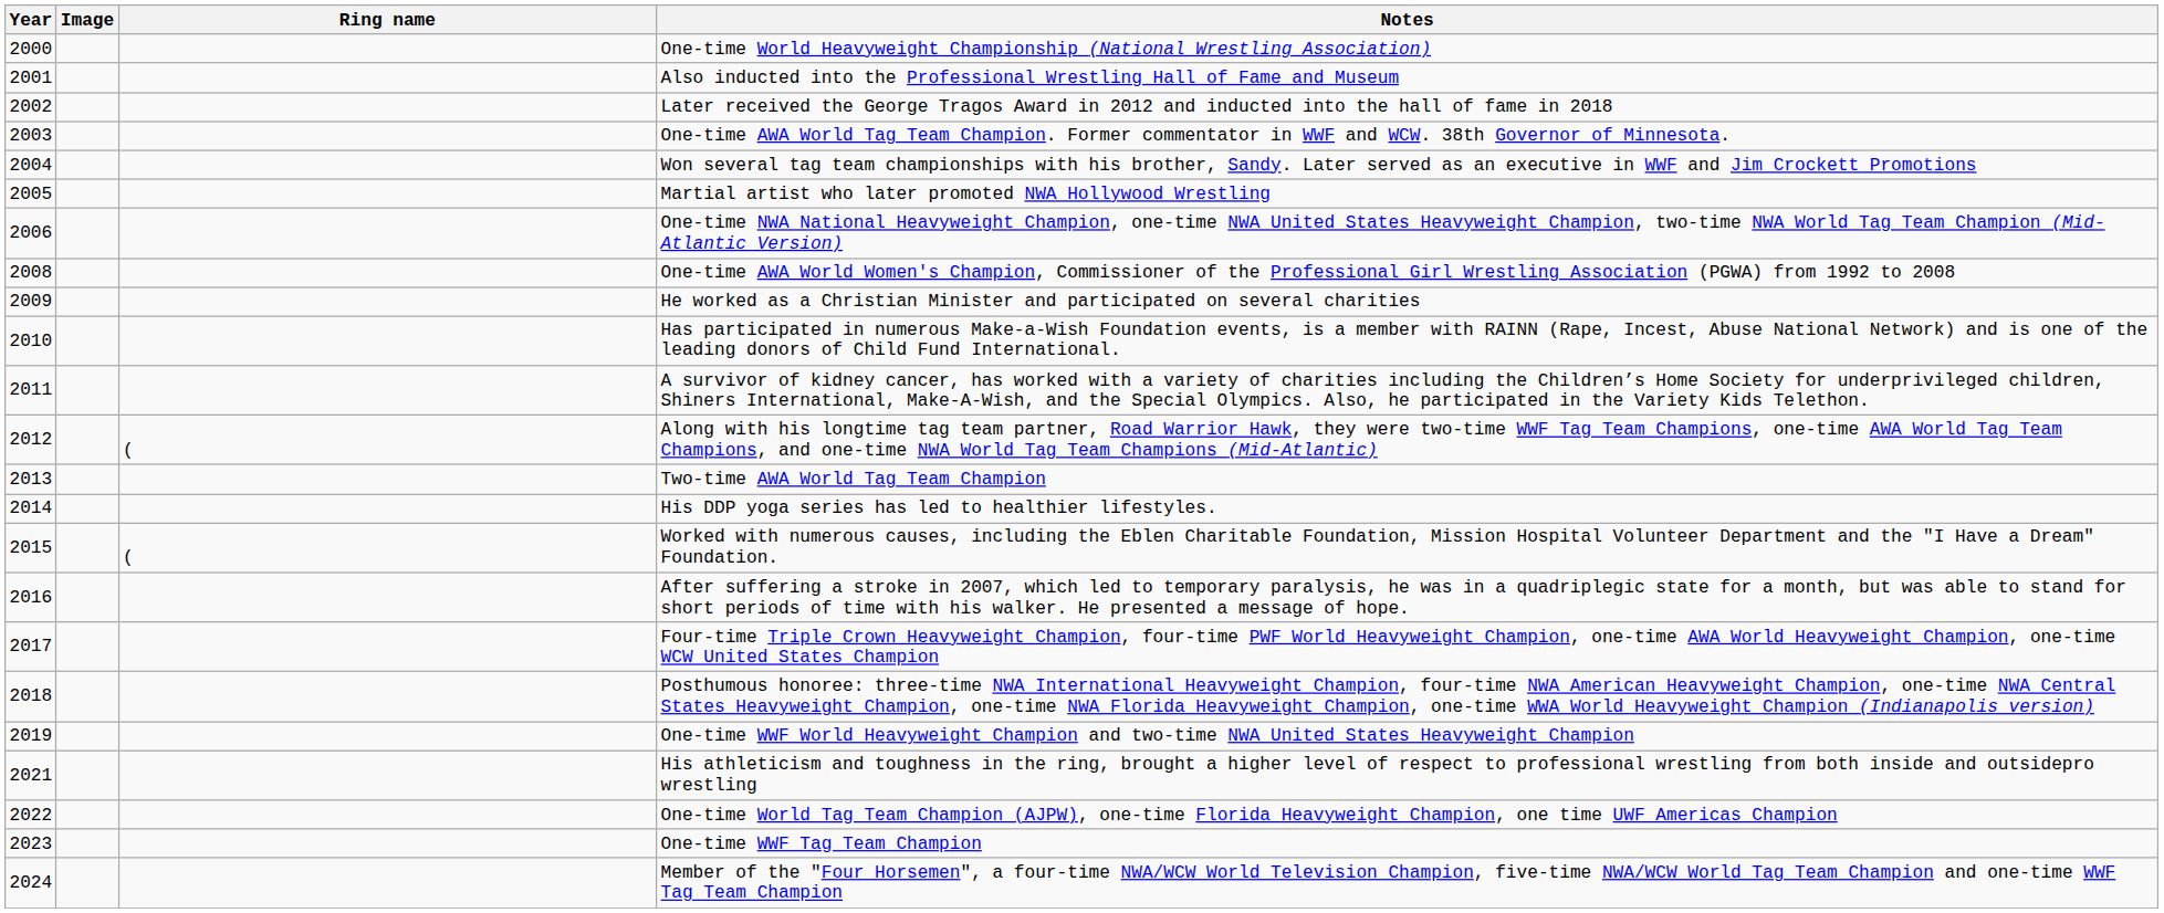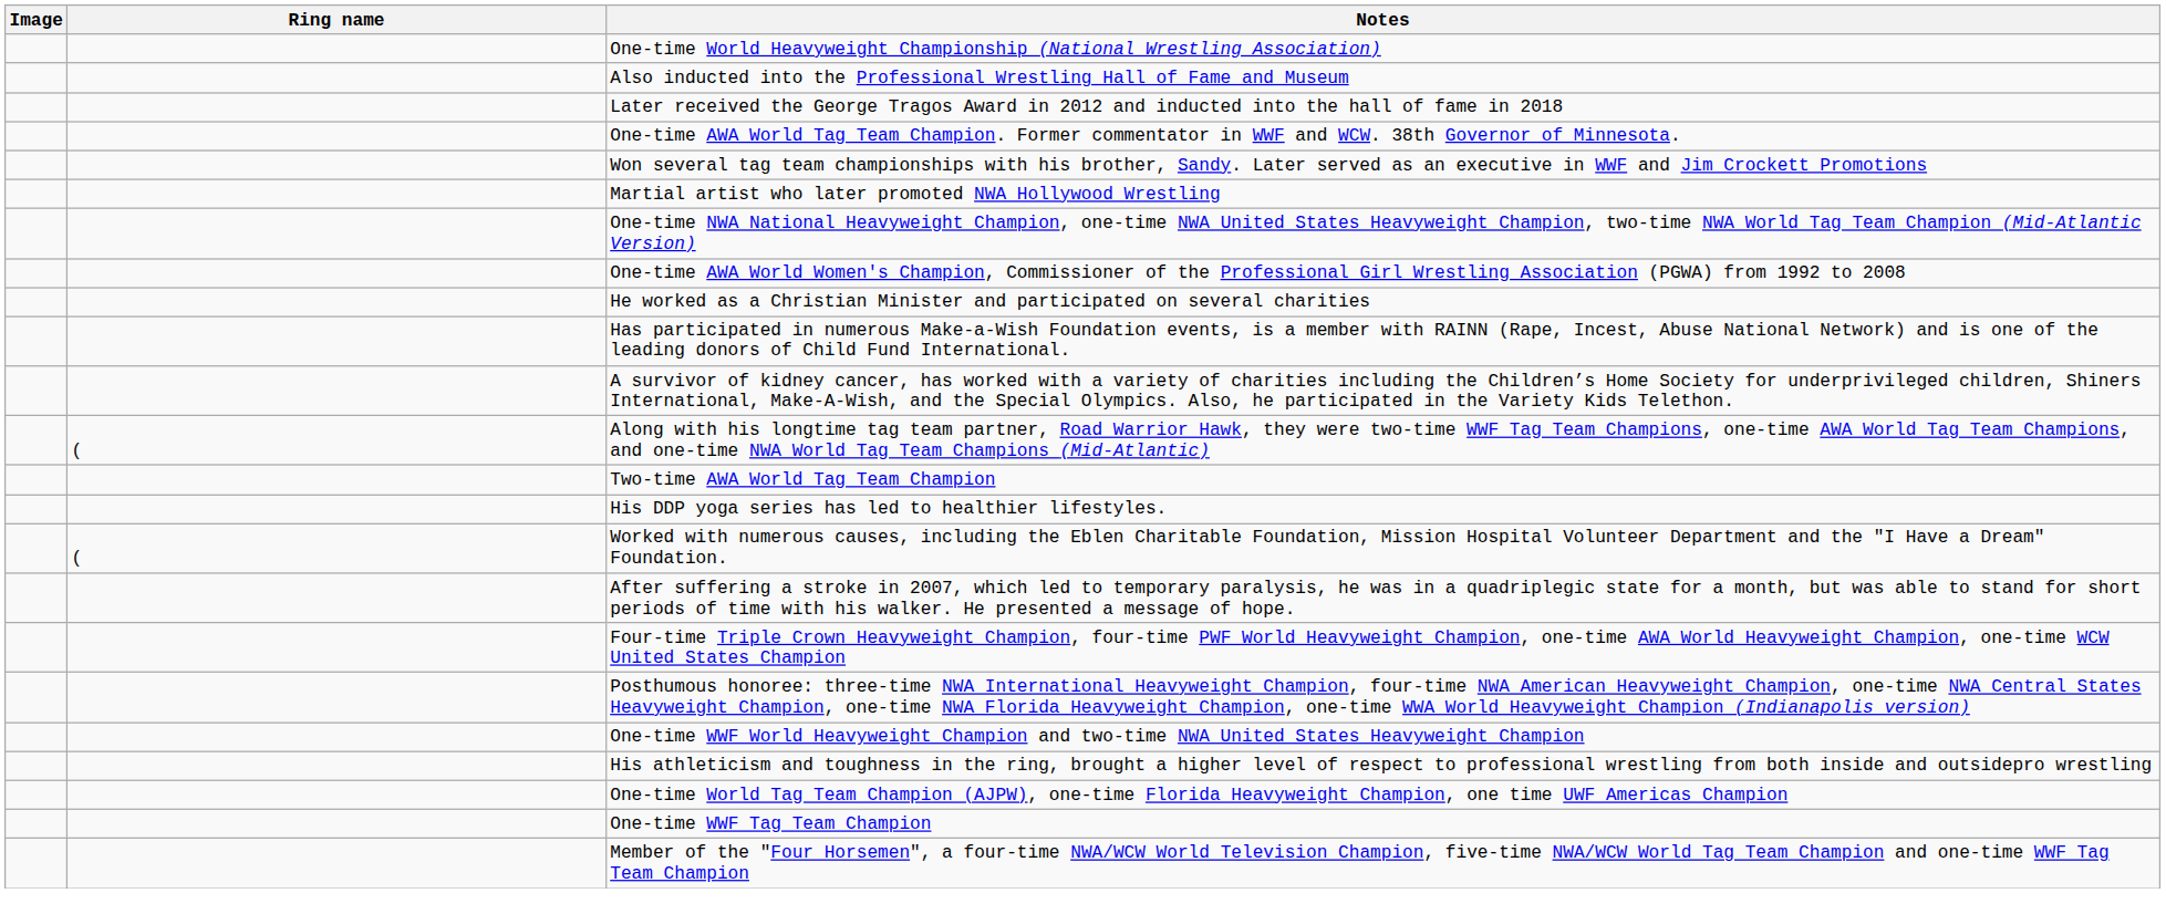 <table class="wikitable sortable">
 <tr>
-<th style="width:1%;"><strong>Year</strong></th>
 <th width="1%"><strong>Image</strong></th>
 <th style="width:25%;"><strong>Ring name</strong><br></th>
 <th class="unsortable"><strong>Notes</strong></th>
 </tr>
 <tr>
-<td>2000</td>
 <td></td>
 <td></td>
 <td>One-time <a href='#'>World Heavyweight Championship <em>(National Wrestling Association)</em></a></td>
 </tr>
 <tr>
-<td>2001</td>
 <td></td>
 <td></td>
 <td>Also inducted into the <a href='#'>Professional Wrestling Hall of Fame and Museum</a></td>
 </tr>
 <tr>
-<td>2002</td>
 <td></td>
 <td><br></td>
 <td>Later received the George Tragos Award in 2012 and inducted into the hall of fame in 2018</td>
 </tr>
 <tr>
-<td>2003</td>
 <td></td>
 <td><br></td>
 <td>One-time <a href='#'>AWA World Tag Team Champion</a>. Former commentator in <a href='#'>WWF</a> and <a href='#'>WCW</a>. 38th <a href='#'>Governor of Minnesota</a>.</td>
 </tr>
 <tr>
-<td>2004</td>
 <td></td>
 <td></td>
 <td>Won several tag team championships with his brother, <a href='#'>Sandy</a>. Later served as an executive in <a href='#'>WWF</a> and <a href='#'>Jim Crockett Promotions</a></td>
 </tr>
 <tr>
-<td>2005</td>
 <td></td>
 <td></td>
 <td>Martial artist who later promoted <a href='#'>NWA Hollywood Wrestling</a></td>
 </tr>
 <tr>
-<td>2006</td>
 <td></td>
 <td><br></td>
 <td>One-time <a href='#'>NWA National Heavyweight Champion</a>, one-time <a href='#'>NWA United States Heavyweight Champion</a>, two-time <a href='#'>NWA World Tag Team Champion <em>(Mid-Atlantic Version)</em></a></td>
 </tr>
 <tr>
-<td>2008</td>
 <td></td>
 <td><br></td>
 <td>One-time <a href='#'>AWA World Women's Champion</a>, Commissioner of the <a href='#'>Professional Girl Wrestling Association</a> (PGWA) from 1992 to 2008</td>
 </tr>
 <tr>
-<td>2009</td>
 <td></td>
 <td><br></td>
 <td>He worked as a Christian Minister and participated on several charities</td>
 </tr>
 <tr>
-<td>2010</td>
 <td></td>
 <td></td>
 <td>Has participated in numerous Make-a-Wish Foundation events, is a member with RAINN (Rape, Incest, Abuse National Network) and is one of the leading donors of Child Fund International.</td>
 </tr>
 <tr>
-<td>2011</td>
 <td></td>
 <td></td>
 <td>A survivor of kidney cancer, has worked with a variety of charities including the Children’s Home Society for underprivileged children, Shiners International, Make-A-Wish, and the Special Olympics. Also, he participated in the Variety Kids Telethon.</td>
 </tr>
 <tr>
-<td>2012</td>
 <td></td>
 <td><br>(</td>
 <td>Along with his longtime tag team partner, <a href='#'>Road Warrior Hawk</a>, they were two-time <a href='#'>WWF Tag Team Champions</a>, one-time <a href='#'>AWA World Tag Team Champions</a>, and one-time <a href='#'>NWA World Tag Team Champions <em>(Mid-Atlantic)</em></a></td>
 </tr>
 <tr>
-<td>2013</td>
 <td></td>
 <td></td>
 <td>Two-time <a href='#'>AWA World Tag Team Champion</a></td>
 </tr>
 <tr>
-<td>2014</td>
 <td></td>
 <td></td>
 <td>His DDP yoga series has led to healthier lifestyles.</td>
 </tr>
 <tr>
-<td>2015</td>
 <td></td>
 <td><br>(</td>
 <td>Worked with numerous causes, including the Eblen Charitable Foundation, Mission Hospital Volunteer Department and the "I Have a Dream" Foundation.</td>
 </tr>
 <tr>
-<td>2016</td>
 <td></td>
 <td><br></td>
 <td>After suffering a stroke in 2007, which led to temporary paralysis, he was in a quadriplegic state for a month, but was able to stand for short periods of time with his walker. He presented a message of hope.</td>
 </tr>
 <tr>
-<td>2017</td>
 <td></td>
 <td></td>
 <td>Four-time <a href='#'>Triple Crown Heavyweight Champion</a>, four-time <a href='#'>PWF World Heavyweight Champion</a>, one-time <a href='#'>AWA World Heavyweight Champion</a>, one-time <a href='#'>WCW United States Champion</a></td>
 </tr>
 <tr>
-<td>2018</td>
 <td></td>
 <td><br></td>
 <td>Posthumous honoree: three-time <a href='#'>NWA International Heavyweight Champion</a>, four-time <a href='#'>NWA American Heavyweight Champion</a>, one-time <a href='#'>NWA Central States Heavyweight Champion</a>, one-time <a href='#'>NWA Florida Heavyweight Champion</a>, one-time <a href='#'>WWA World Heavyweight Champion <em>(Indianapolis version)</em></a></td>
 </tr>
 <tr>
-<td>2019</td>
 <td></td>
 <td><br></td>
 <td>One-time <a href='#'>WWF World Heavyweight Champion</a> and two-time <a href='#'>NWA United States Heavyweight Champion</a></td>
 </tr>
 <tr>
-<td>2021</td>
 <td></td>
 <td></td>
 <td>His athleticism and toughness in the ring, brought a higher level of respect to professional wrestling from both inside and outsidepro wrestling</td>
 </tr>
 <tr>
-<td>2022</td>
 <td></td>
 <td></td>
 <td>One-time <a href='#'>World Tag Team Champion (AJPW)</a>, one-time <a href='#'>Florida Heavyweight Champion</a>, one time <a href='#'>UWF Americas Champion</a></td>
 </tr>
 <tr>
-<td>2023</td>
 <td></td>
 <td><br></td>
 <td>One-time <a href='#'>WWF Tag Team Champion</a></td>
 </tr>
 <tr>
-<td>2024</td>
 <td></td>
 <td><br></td>
 <td>Member of the "<a href='#'>Four Horsemen</a>", a four-time <a href='#'>NWA/WCW World Television Champion</a>, five-time <a href='#'>NWA/WCW World Tag Team Champion</a> and one-time <a href='#'>WWF Tag Team Champion</a></td>
 </tr>
 </table>
